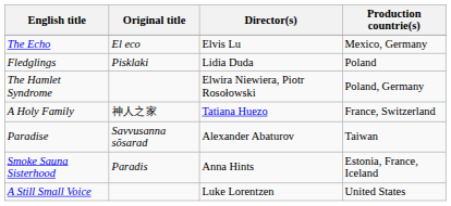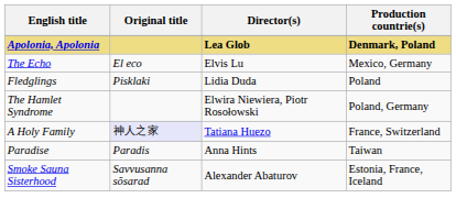 <table class="sortable wikitable" style="width:100%; margin-bottom:4px" cellpadding="5">
 <tr>
 <th scope="col">English title</th>
 <th scope="col">Original title</th>
 <th scope="col">Director(s)</th>
 <th scope="col">Production countrie(s)</th>
 </tr>
 <tr>
+</tr>
+<tr style="background:#EEDD82;">
+<td><strong><em><a href='#'>Apolonia, Apolonia</a></em></strong></td>
+<td></td>
+<td><strong>Lea Glob</strong></td>
+<td><strong>Denmark, Poland</strong></td>
 </tr>
 <tr>
 <td><em><a href='#'>The Echo</a></em></td>
 <td><em>El eco</em></td>
 <td>Elvis Lu</td>
 <td>Mexico, Germany</td>
 </tr>
 <tr>
 <td><em>Fledglings</em></td>
 <td><em>Pisklaki</em></td>
 <td>Lidia Duda</td>
 <td>Poland</td>
 </tr>
 <tr>
 <td><em>The Hamlet Syndrome</em></td>
 <td></td>
 <td>Elwira Niewiera, Piotr Rosołowski</td>
 <td>Poland, Germany</td>
 </tr>
 <tr>
 <td><em>A Holy Family</em></td>
-<td>神人之家</td>
+<td style="background: lavender;">神人之家</td>
 <td><a href='#'>Tatiana Huezo</a></td>
 <td>France, Switzerland</td>
 </tr>
 <tr>
 <td><em>Paradise</em></td>
-<td><em>Savvusanna sõsarad</em></td>
-<td>Alexander Abaturov</td>
+<td><em>Paradis</em></td>
+<td>Anna Hints</td>
 <td>Taiwan</td>
 </tr>
 <tr>
 <td><em><a href='#'>Smoke Sauna Sisterhood</a></em></td>
-<td><em>Paradis</em></td>
-<td>Anna Hints</td>
+<td><em>Savvusanna sõsarad</em></td>
+<td>Alexander Abaturov</td>
 <td>Estonia, France, Iceland</td>
 </tr>
-<tr>
-<td><em><a href='#'>A Still Small Voice</a></em></td>
-<td></td>
-<td>Luke Lorentzen</td>
-<td>United States</td>
-</tr>
 </table>
